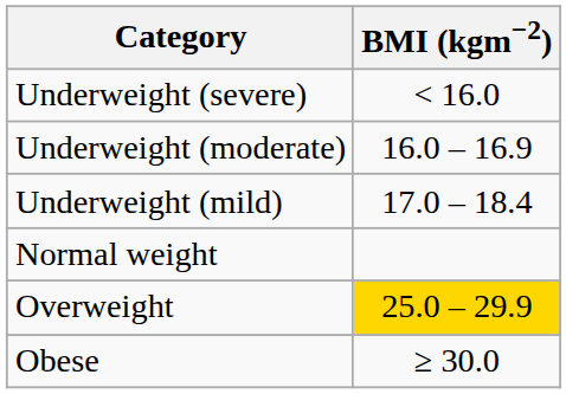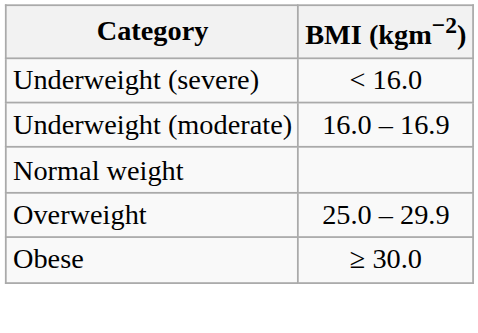 <table class="wikitable" style="float: right; margin-left: 1em; text-align:center">
 <tr>
 <th>Category</th>
 <th>BMI (kgm<sup>−2</sup>)</th>
 </tr>
 <tr>
 <td style="text-align: left;">Underweight (severe)</td>
 <td>< 16.0</td>
 </tr>
 <tr>
 <td style="text-align: left;">Underweight (moderate)</td>
 <td>16.0 – 16.9</td>
 </tr>
 <tr>
-<td style="text-align: left;">Underweight (mild)</td>
-<td>17.0 – 18.4</td>
-</tr>
-<tr>
 <td style="text-align: left;">Normal weight</td>
 <td></td>
 </tr>
 <tr>
 <td style="text-align: left;">Overweight</td>
-<td style="background: gold;">25.0 – 29.9</td>
+<td>25.0 – 29.9</td>
 </tr>
 <tr>
 <td style="text-align: left;">Obese</td>
 <td>≥ 30.0</td>
 </tr>
 </table>
